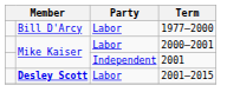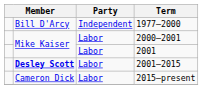 <table class="wikitable">
 <tr>
 <th colspan="2">Member</th>
 <th>Party</th>
 <th>Term</th>
 </tr>
 <tr>
 <td> </td>
 <td><a href='#'>Bill D'Arcy</a></td>
-<td><a href='#'>Labor</a></td>
+<td><a href='#'>Independent</a></td>
 <td>1977–2000</td>
 </tr>
 <tr>
 <td> </td>
 <td rowspan="2"><a href='#'>Mike Kaiser</a></td>
 <td><a href='#'>Labor</a></td>
 <td>2000–2001</td>
 </tr>
 <tr>
 <td> </td>
-<td><a href='#'>Independent</a></td>
+<td><a href='#'>Labor</a></td>
 <td>2001</td>
 </tr>
 <tr>
 <td> </td>
 <td><strong><a href='#'>Desley Scott</a></strong></td>
 <td><a href='#'>Labor</a></td>
 <td>2001–2015</td>
 </tr>
 <tr>
+<td> </td>
+<td><a href='#'>Cameron Dick</a></td>
+<td><a href='#'>Labor</a></td>
+<td>2015–present</td>
+</tr>
+<tr>
 </tr>
 </table>
